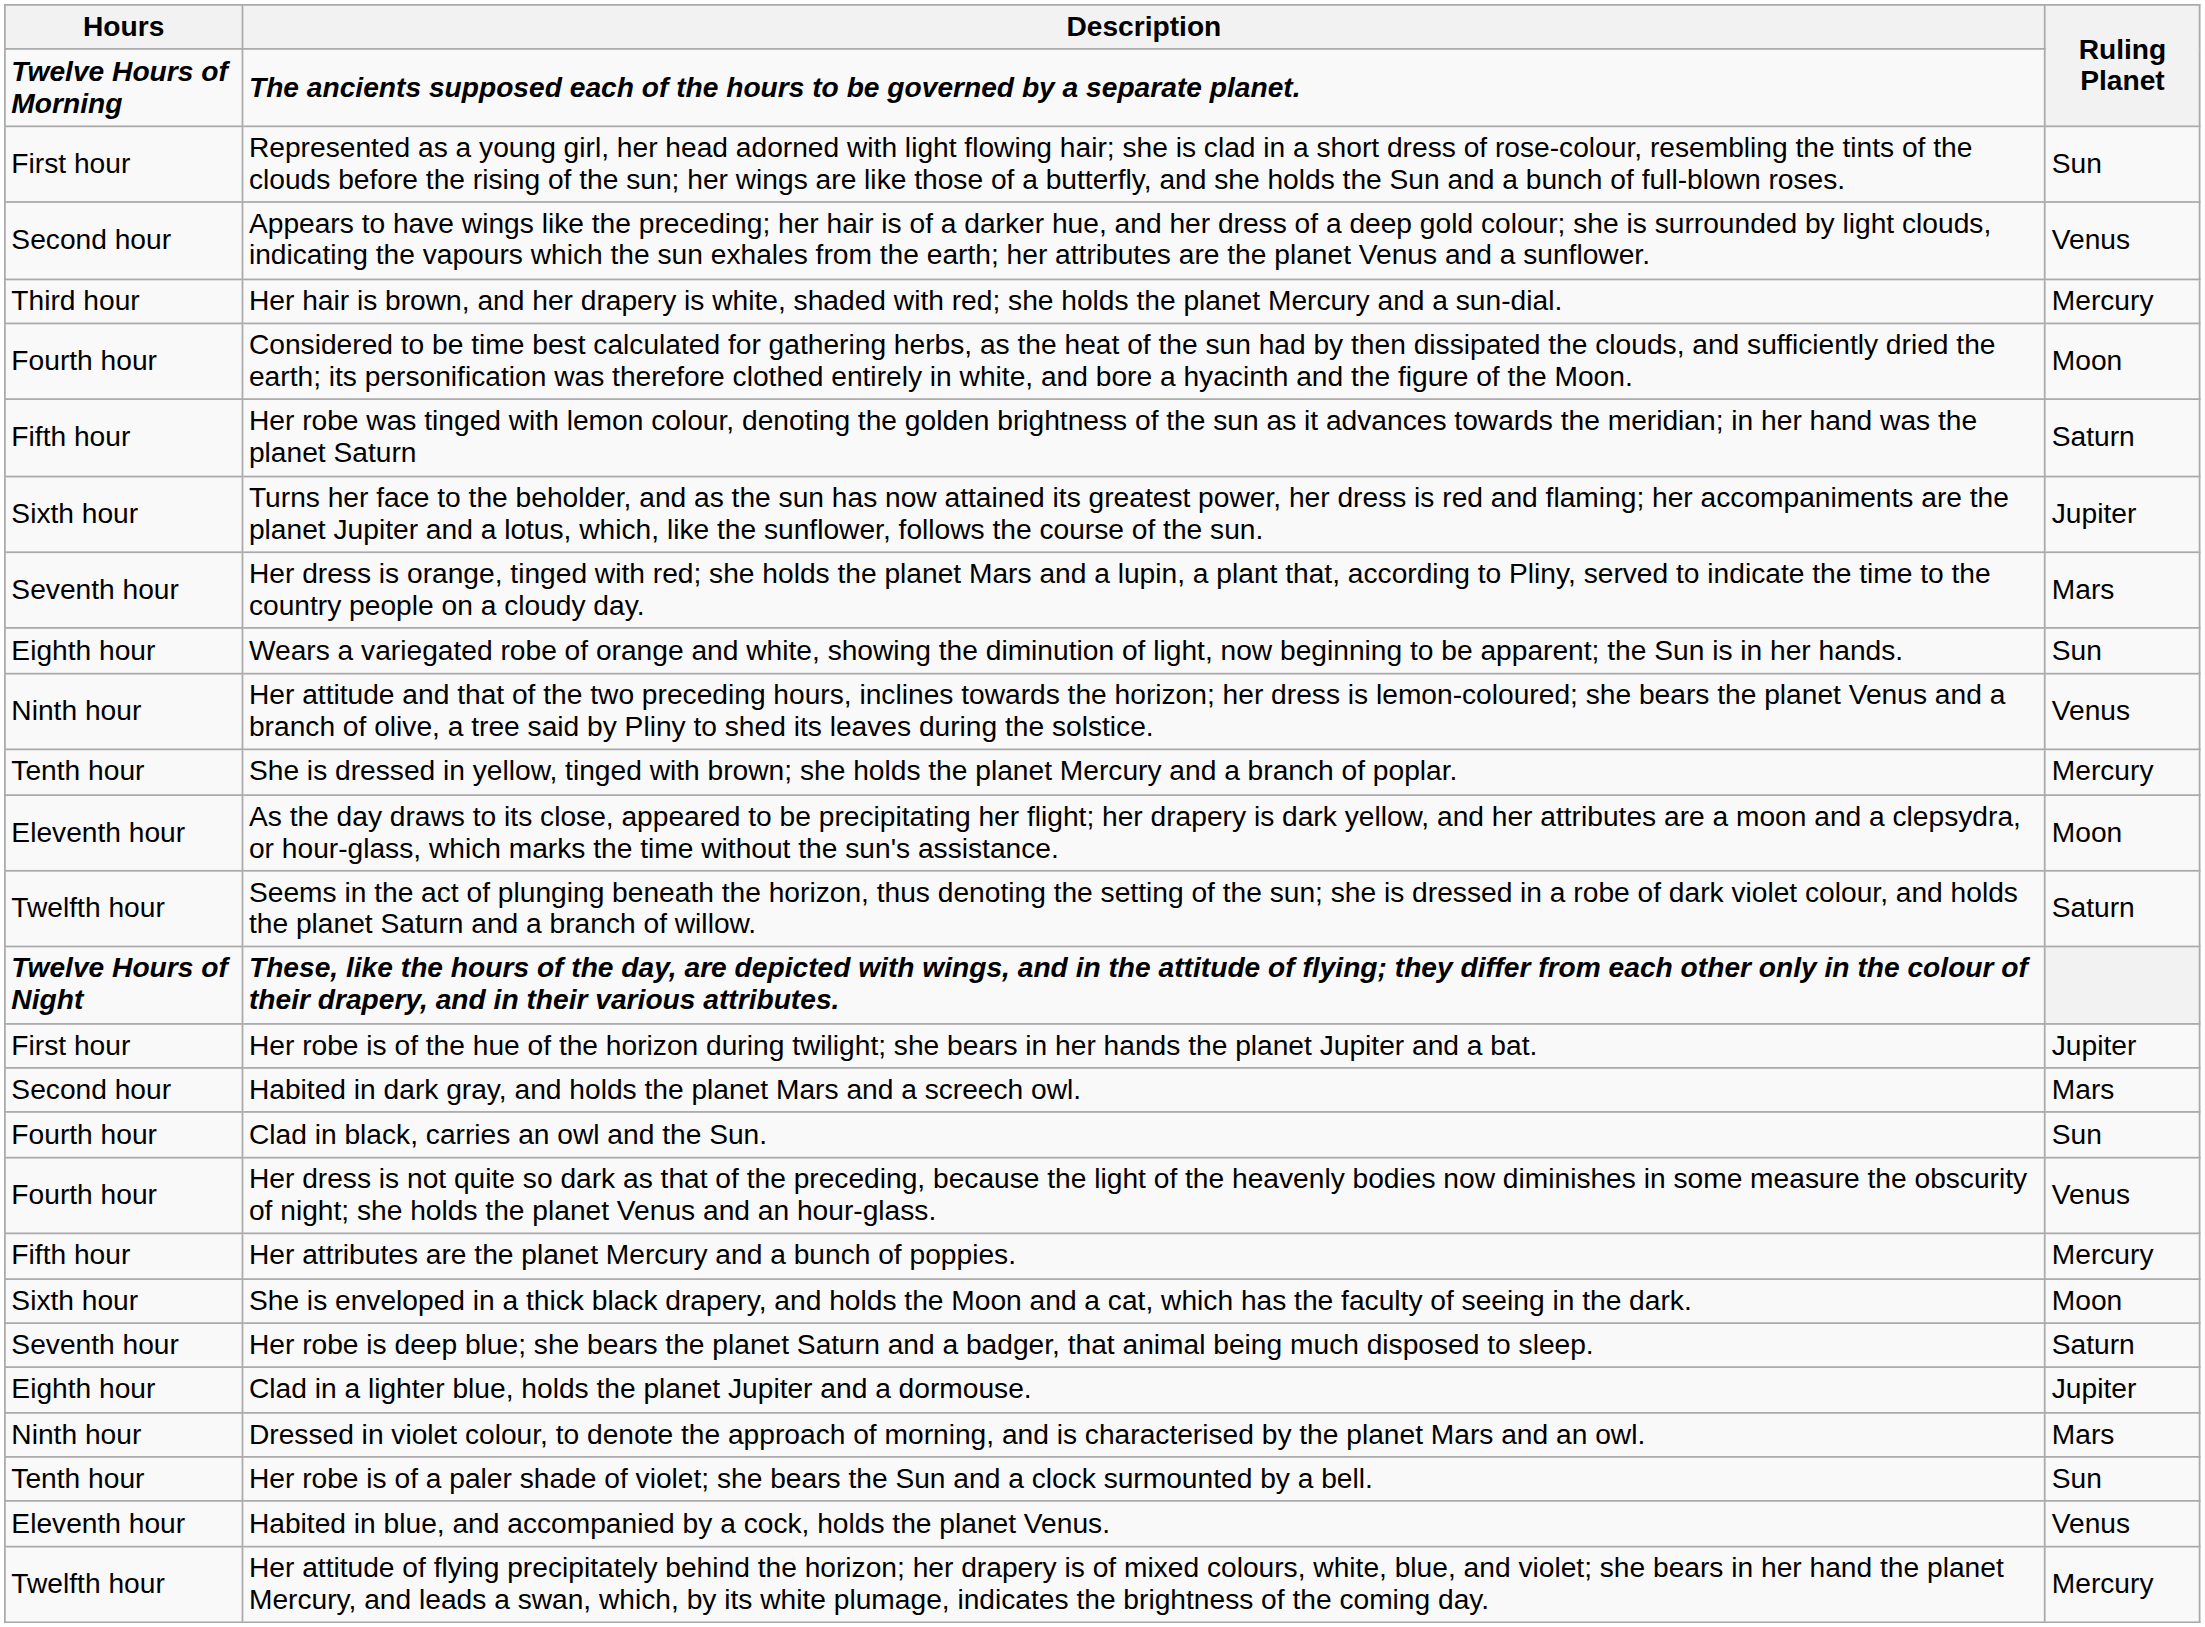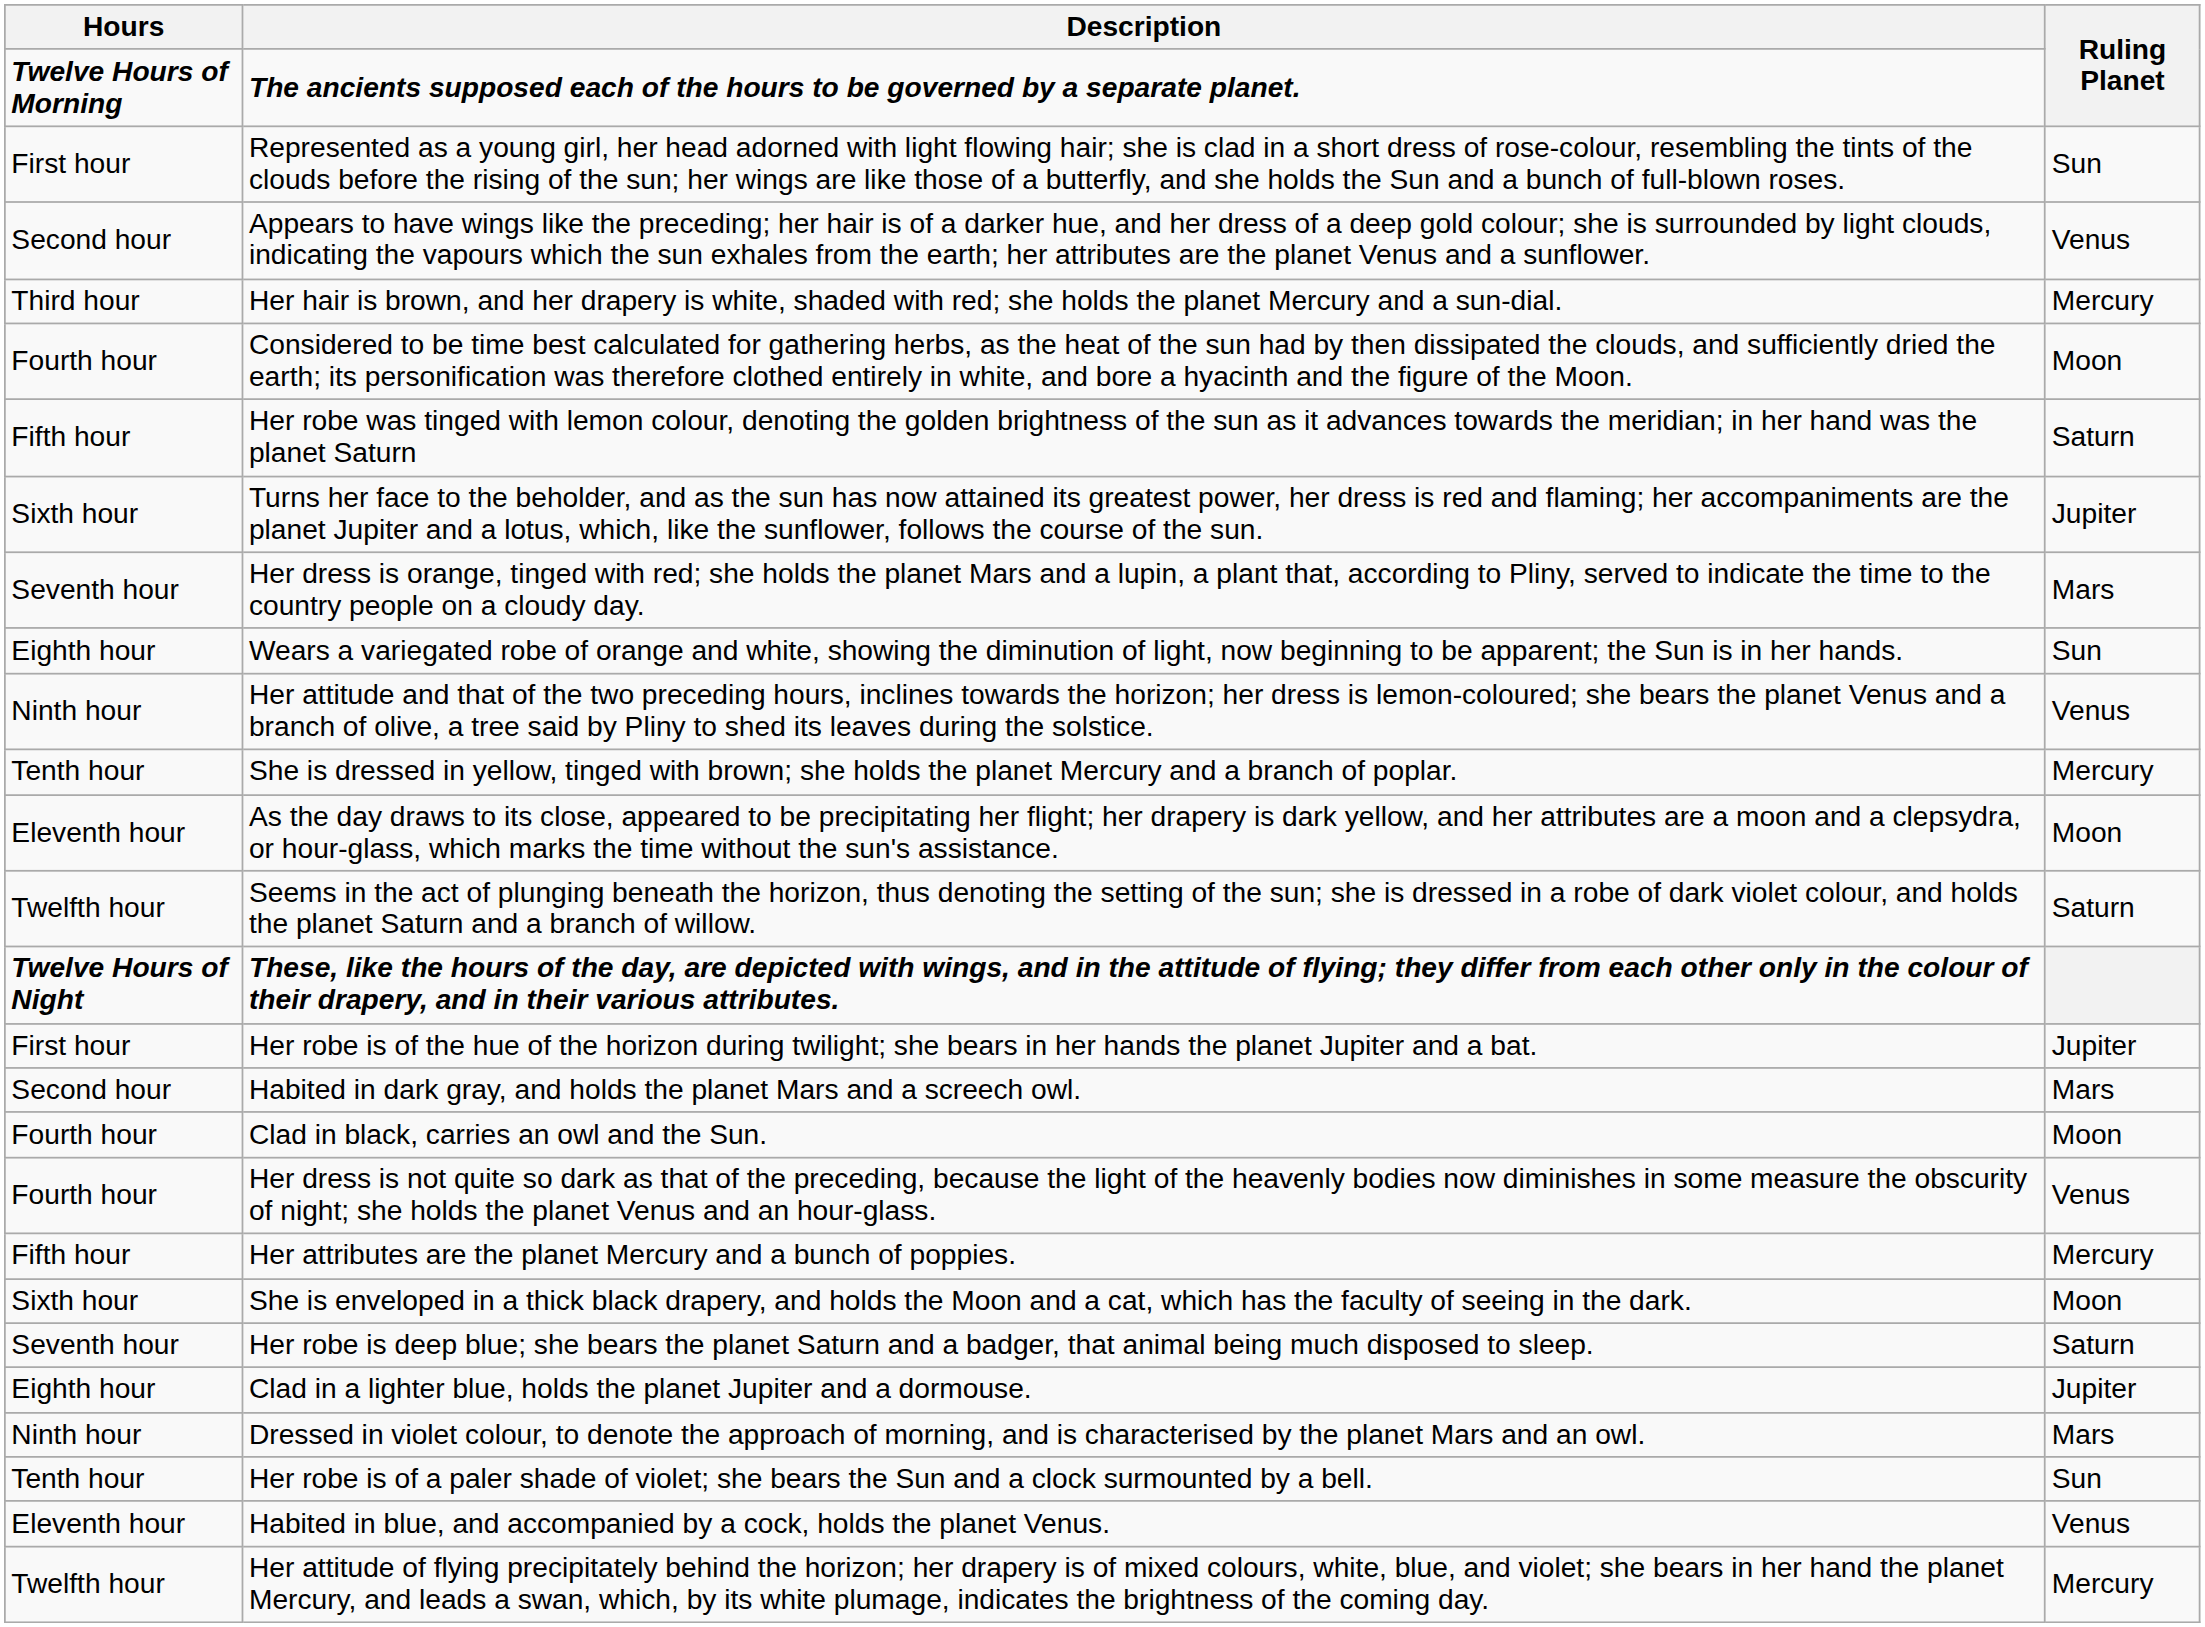 <table class="wikitable">
 <tr>
 <th>Hours</th>
 <th>Description</th>
 <th rowspan="2">Ruling Planet</th>
 </tr>
 <tr>
 <td><strong><em>Twelve Hours of Morning</em></strong></td>
 <td><strong><em>The ancients supposed each of the hours to be governed by a separate planet.</em></strong></td>
 </tr>
 <tr>
 <td>First hour</td>
 <td>Represented as a young girl, her head adorned with light flowing hair; she is clad in a short dress of rose-colour, resembling the tints of the clouds before the rising of the sun; her wings are like those of a butterfly, and she holds the Sun and a bunch of full-blown roses.</td>
 <td>Sun</td>
 </tr>
 <tr>
 <td>Second hour</td>
 <td>Appears to have wings like the preceding; her hair is of a darker hue, and her dress of a deep gold colour; she is surrounded by light clouds, indicating the vapours which the sun exhales from the earth; her attributes are the planet Venus and a sunflower.</td>
 <td>Venus</td>
 </tr>
 <tr>
 <td>Third hour</td>
 <td>Her hair is brown, and her drapery is white, shaded with red; she holds the planet Mercury and a sun-dial.</td>
 <td>Mercury</td>
 </tr>
 <tr>
 <td>Fourth hour</td>
 <td>Considered to be time best calculated for gathering herbs, as the heat of the sun had by then dissipated the clouds, and sufficiently dried the earth; its personification was therefore clothed entirely in white, and bore a hyacinth and the figure of the Moon.</td>
 <td>Moon</td>
 </tr>
 <tr>
 <td>Fifth hour</td>
 <td>Her robe was tinged with lemon colour, denoting the golden brightness of the sun as it advances towards the meridian; in her hand was the planet Saturn</td>
 <td>Saturn</td>
 </tr>
 <tr>
 <td>Sixth hour</td>
 <td>Turns her face to the beholder, and as the sun has now attained its greatest power, her dress is red and flaming; her accompaniments are the planet Jupiter and a lotus, which, like the sunflower, follows the course of the sun.</td>
 <td>Jupiter</td>
 </tr>
 <tr>
 <td>Seventh hour</td>
 <td>Her dress is orange, tinged with red; she holds the planet Mars and a lupin, a plant that, according to Pliny, served to indicate the time to the country people on a cloudy day.</td>
 <td>Mars</td>
 </tr>
 <tr>
 <td>Eighth hour</td>
 <td>Wears a variegated robe of orange and white, showing the diminution of light, now beginning to be apparent; the Sun is in her hands.</td>
 <td>Sun</td>
 </tr>
 <tr>
 <td>Ninth hour</td>
 <td>Her attitude and that of the two preceding hours, inclines towards the horizon; her dress is lemon-coloured; she bears the planet Venus and a branch of olive, a tree said by Pliny to shed its leaves during the solstice.</td>
 <td>Venus</td>
 </tr>
 <tr>
 <td>Tenth hour</td>
 <td>She is dressed in yellow, tinged with brown; she holds the planet Mercury and a branch of poplar.</td>
 <td>Mercury</td>
 </tr>
 <tr>
 <td>Eleventh hour</td>
 <td>As the day draws to its close, appeared to be precipitating her flight; her drapery is dark yellow, and her attributes are a moon and a clepsydra, or hour-glass, which marks the time without the sun's assistance.</td>
 <td>Moon</td>
 </tr>
 <tr>
 <td>Twelfth hour</td>
 <td>Seems in the act of plunging beneath the horizon, thus denoting the setting of the sun; she is dressed in a robe of dark violet colour, and holds the planet Saturn and a branch of willow.</td>
 <td>Saturn</td>
 </tr>
 <tr>
 <td><strong><em>Twelve Hours of Night</em></strong></td>
 <td><strong><em>These, like the hours of the day, are depicted with wings, and in the attitude of flying; they differ from each other only in the colour of their drapery, and in their various attributes.</em></strong></td>
 <th></th>
 </tr>
 <tr>
 <td>First hour</td>
 <td>Her robe is of the hue of the horizon during twilight; she bears in her hands the planet Jupiter and a bat.</td>
 <td>Jupiter</td>
 </tr>
 <tr>
 <td>Second hour</td>
 <td>Habited in dark gray, and holds the planet Mars and a screech owl.</td>
 <td>Mars</td>
 </tr>
 <tr>
 <td>Fourth hour</td>
 <td>Clad in black, carries an owl and the Sun.</td>
-<td>Sun</td>
+<td>Moon</td>
 </tr>
 <tr>
 <td>Fourth hour</td>
 <td>Her dress is not quite so dark as that of the preceding, because the light of the heavenly bodies now diminishes in some measure the obscurity of night; she holds the planet Venus and an hour-glass.</td>
 <td>Venus</td>
 </tr>
 <tr>
 <td>Fifth hour</td>
 <td>Her attributes are the planet Mercury and a bunch of poppies.</td>
 <td>Mercury</td>
 </tr>
 <tr>
 <td>Sixth hour</td>
 <td>She is enveloped in a thick black drapery, and holds the Moon and a cat, which has the faculty of seeing in the dark.</td>
 <td>Moon</td>
 </tr>
 <tr>
 <td>Seventh hour</td>
 <td>Her robe is deep blue; she bears the planet Saturn and a badger, that animal being much disposed to sleep.</td>
 <td>Saturn</td>
 </tr>
 <tr>
 <td>Eighth hour</td>
 <td>Clad in a lighter blue, holds the planet Jupiter and a dormouse.</td>
 <td>Jupiter</td>
 </tr>
 <tr>
 <td>Ninth hour</td>
 <td>Dressed in violet colour, to denote the approach of morning, and is characterised by the planet Mars and an owl.</td>
 <td>Mars</td>
 </tr>
 <tr>
 <td>Tenth hour</td>
 <td>Her robe is of a paler shade of violet; she bears the Sun and a clock surmounted by a bell.</td>
 <td>Sun</td>
 </tr>
 <tr>
 <td>Eleventh hour</td>
 <td>Habited in blue, and accompanied by a cock, holds the planet Venus.</td>
 <td>Venus</td>
 </tr>
 <tr>
 <td>Twelfth hour</td>
 <td>Her attitude of flying precipitately behind the horizon; her drapery is of mixed colours, white, blue, and violet; she bears in her hand the planet Mercury, and leads a swan, which, by its white plumage, indicates the brightness of the coming day.</td>
 <td>Mercury</td>
 </tr>
 </table>
